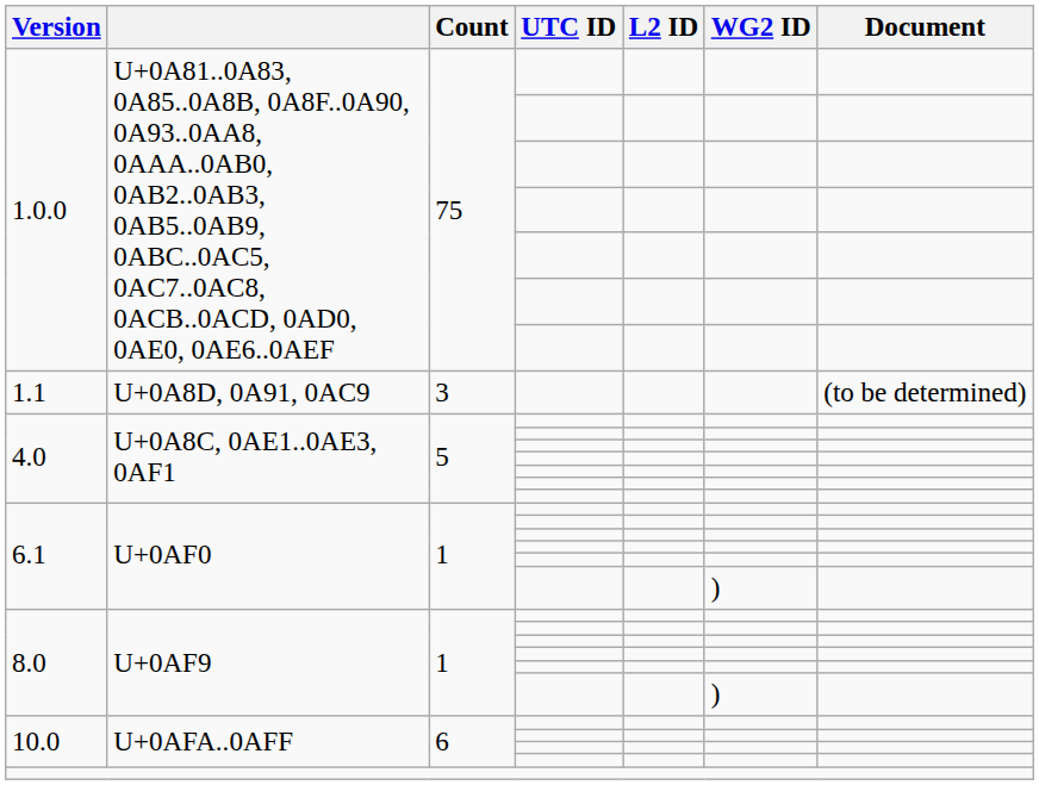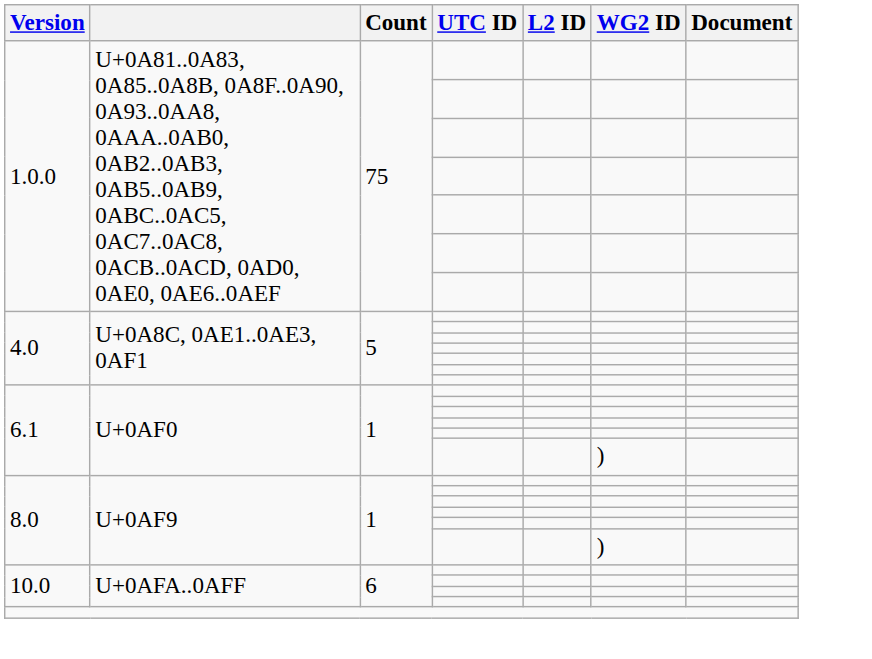 <table class="wikitable collapsible sticky-header">
 <tr>
 <th><a href='#'>Version</a></th>
 <th></th>
 <th>Count</th>
 <th><a href='#'>UTC</a> ID</th>
 <th><a href='#'>L2</a> ID</th>
 <th><a href='#'>WG2</a> ID</th>
 <th>Document</th>
 </tr>
 <tr>
 <td rowspan="7">1.0.0</td>
 <td rowspan="7" width="180">U+0A81..0A83, 0A85..0A8B, 0A8F..0A90, 0A93..0AA8, 0AAA..0AB0, 0AB2..0AB3, 0AB5..0AB9, 0ABC..0AC5, 0AC7..0AC8, 0ACB..0ACD, 0AD0, 0AE0, 0AE6..0AEF</td>
 <td rowspan="7">75</td>
 <td></td>
 <td></td>
 <td></td>
 <td></td>
 </tr>
 <tr>
 <td></td>
 <td></td>
 <td></td>
 <td></td>
 </tr>
 <tr>
 <td></td>
 <td></td>
 <td></td>
 <td></td>
 </tr>
 <tr>
 <td></td>
 <td></td>
 <td></td>
 <td></td>
 </tr>
 <tr>
 <td></td>
 <td></td>
 <td></td>
 <td></td>
 </tr>
 <tr>
 <td></td>
 <td></td>
 <td></td>
 <td></td>
 </tr>
 <tr>
 <td></td>
 <td></td>
 <td></td>
 <td></td>
-</tr>
-<tr>
-<td>1.1</td>
-<td>U+0A8D, 0A91, 0AC9</td>
-<td>3</td>
-<td></td>
-<td></td>
-<td></td>
-<td>(to be determined)</td>
 </tr>
 <tr>
 <td rowspan="7">4.0</td>
 <td rowspan="7">U+0A8C, 0AE1..0AE3, 0AF1</td>
 <td rowspan="7">5</td>
 <td></td>
 <td></td>
 <td></td>
 <td></td>
 </tr>
 <tr>
 <td></td>
 <td></td>
 <td></td>
 <td></td>
 </tr>
 <tr>
 <td></td>
 <td></td>
 <td></td>
 <td></td>
 </tr>
 <tr>
 <td></td>
 <td></td>
 <td></td>
 <td></td>
 </tr>
 <tr>
 <td></td>
 <td></td>
 <td></td>
 <td></td>
 </tr>
 <tr>
 <td></td>
 <td></td>
 <td></td>
 <td></td>
 </tr>
 <tr>
 <td></td>
 <td></td>
 <td></td>
 <td></td>
 </tr>
 <tr>
 <td rowspan="6">6.1</td>
 <td rowspan="6">U+0AF0</td>
 <td rowspan="6">1</td>
 <td></td>
 <td></td>
 <td></td>
 <td></td>
 </tr>
 <tr>
 <td></td>
 <td></td>
 <td></td>
 <td></td>
 </tr>
 <tr>
 <td></td>
 <td></td>
 <td></td>
 <td></td>
 </tr>
 <tr>
 <td></td>
 <td></td>
 <td></td>
 <td></td>
 </tr>
 <tr>
 <td></td>
 <td></td>
 <td></td>
 <td></td>
 </tr>
 <tr>
 <td></td>
 <td></td>
 <td> )</td>
 <td></td>
 </tr>
 <tr>
 <td rowspan="6">8.0</td>
 <td rowspan="6">U+0AF9</td>
 <td rowspan="6">1</td>
 <td></td>
 <td></td>
 <td></td>
 <td></td>
 </tr>
 <tr>
 <td></td>
 <td></td>
 <td></td>
 <td></td>
 </tr>
 <tr>
 <td></td>
 <td></td>
 <td></td>
 <td></td>
 </tr>
 <tr>
 <td></td>
 <td></td>
 <td></td>
 <td></td>
 </tr>
 <tr>
 <td></td>
 <td></td>
 <td></td>
 <td></td>
 </tr>
 <tr>
 <td></td>
 <td></td>
 <td> )</td>
 <td></td>
 </tr>
 <tr>
 <td rowspan="4">10.0</td>
 <td rowspan="4">U+0AFA..0AFF</td>
 <td rowspan="4">6</td>
 <td></td>
 <td></td>
 <td></td>
 <td></td>
 </tr>
 <tr>
 <td></td>
 <td></td>
 <td></td>
 <td></td>
 </tr>
 <tr>
 <td></td>
 <td></td>
 <td></td>
 <td></td>
 </tr>
 <tr>
 <td></td>
 <td></td>
 <td></td>
 <td></td>
 </tr>
 <tr class="sortbottom">
 <td colspan="7"></td>
 </tr>
 </table>
